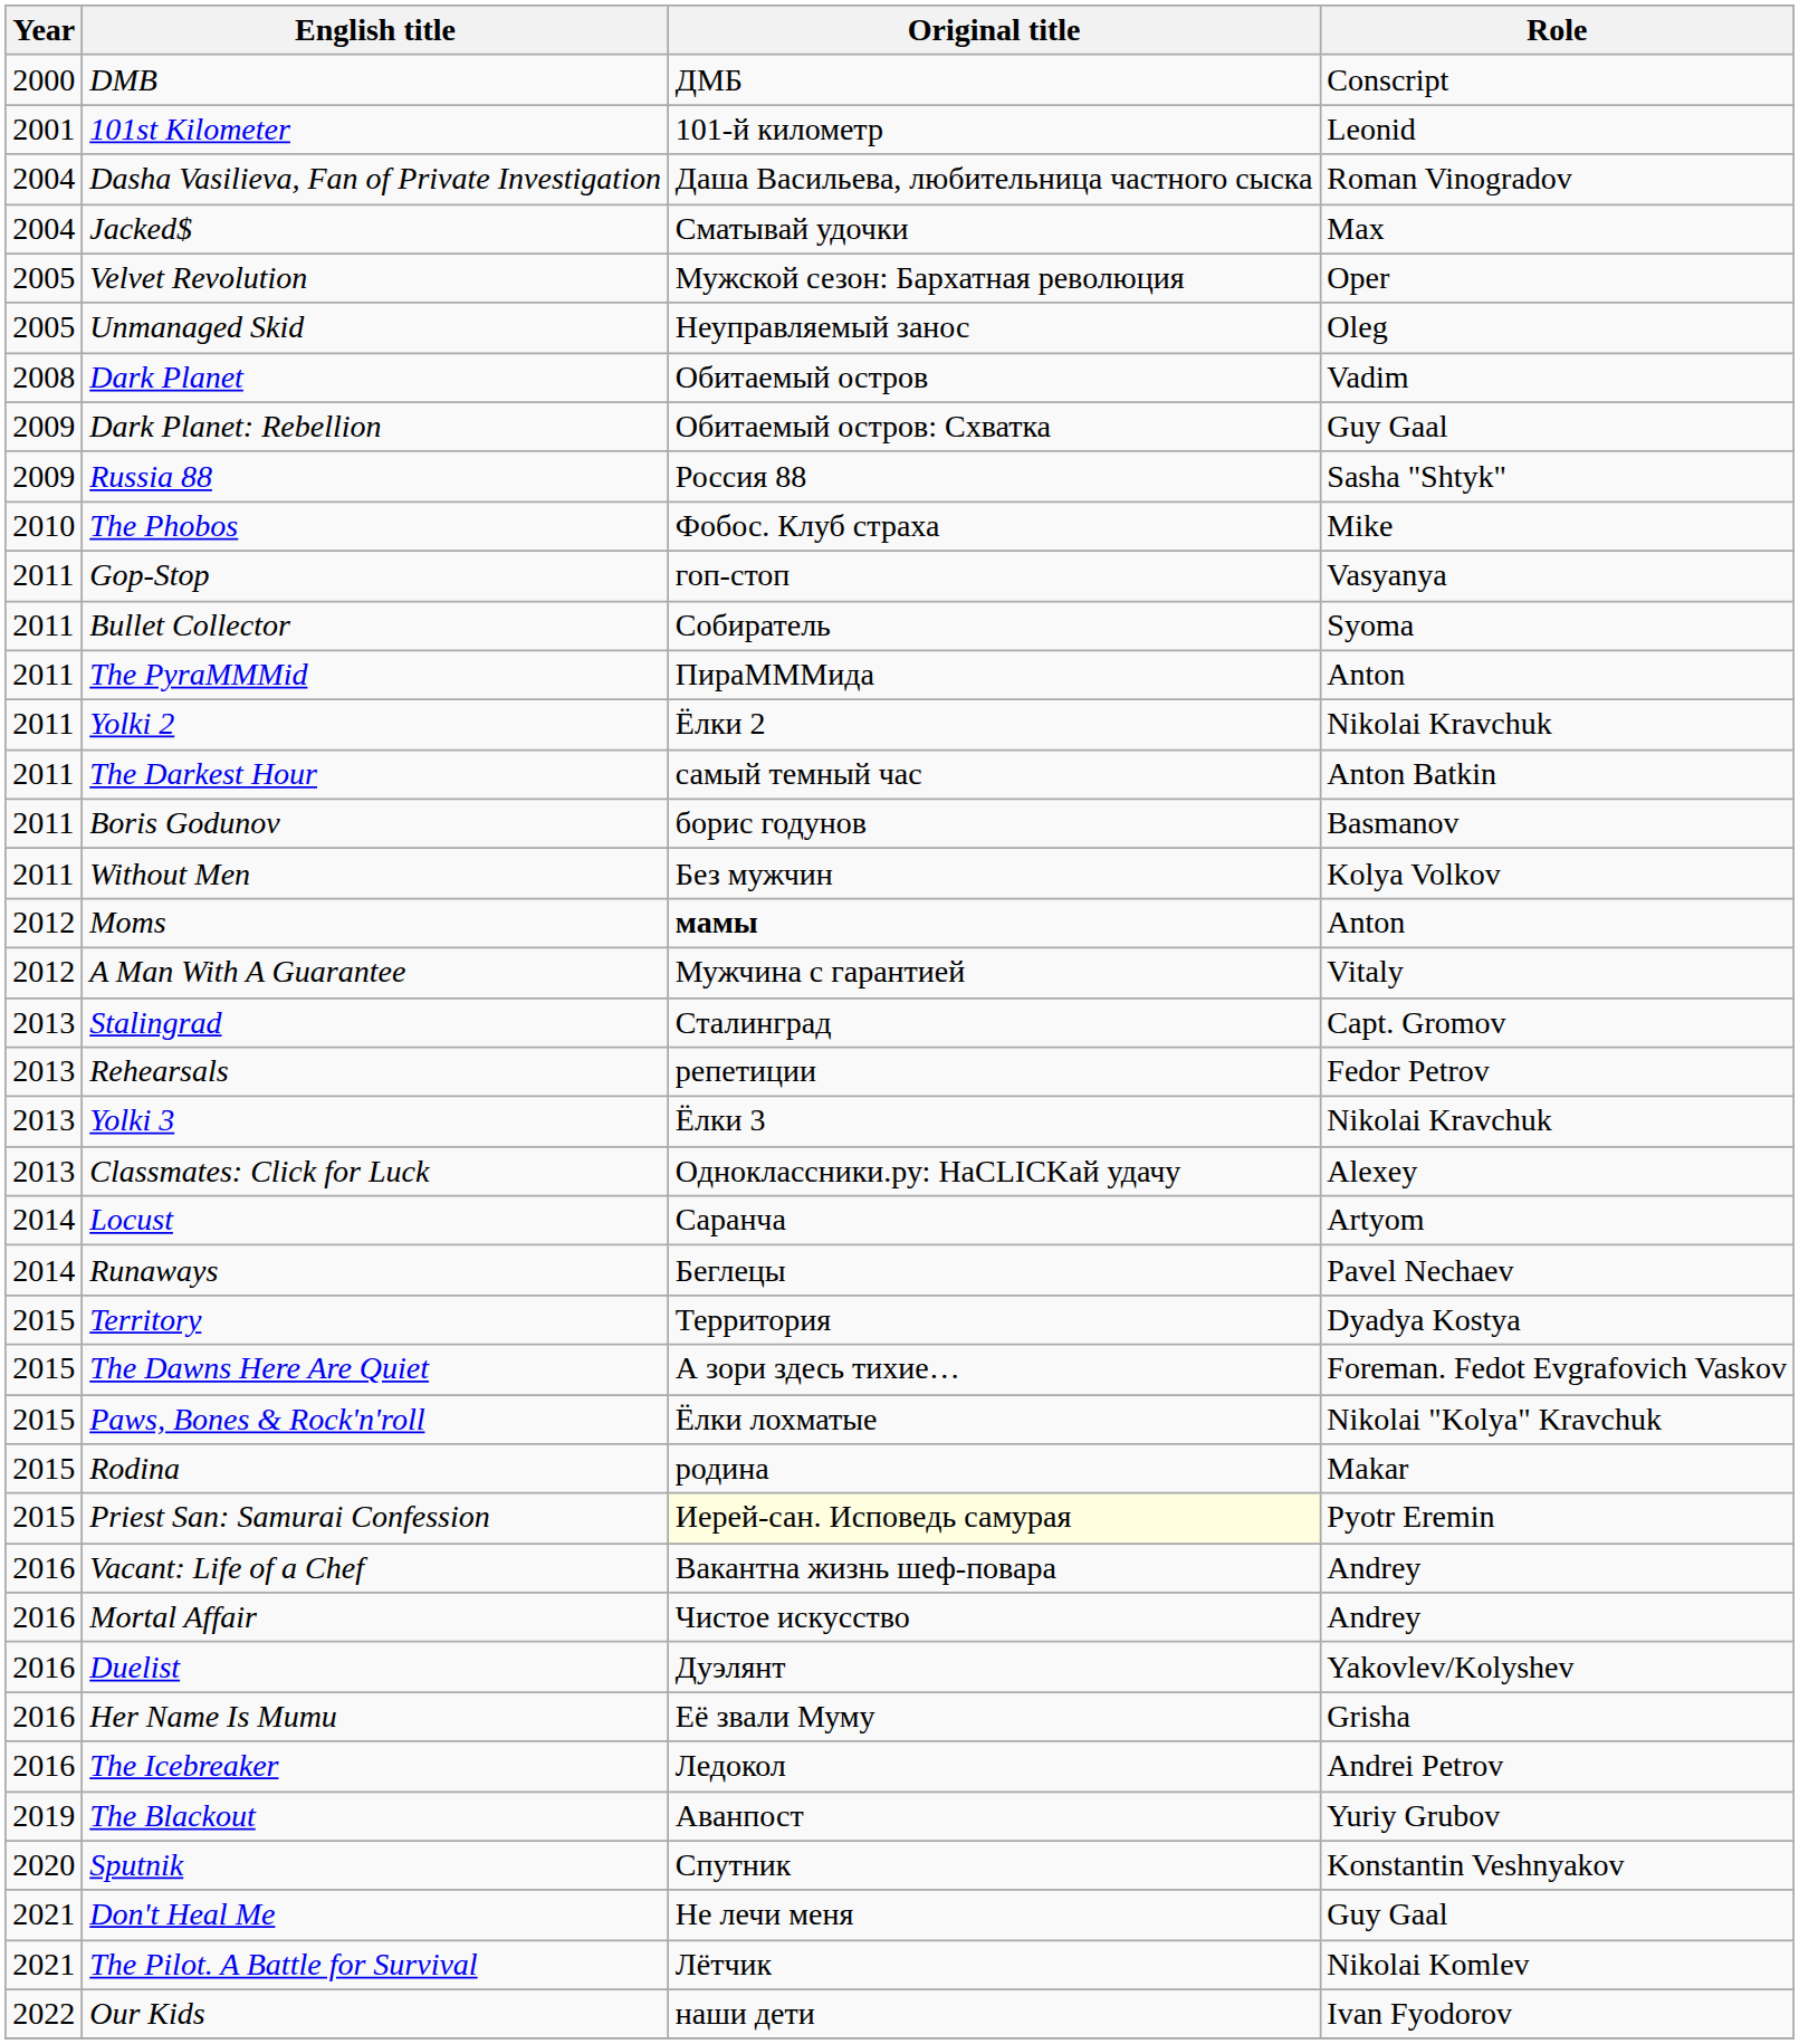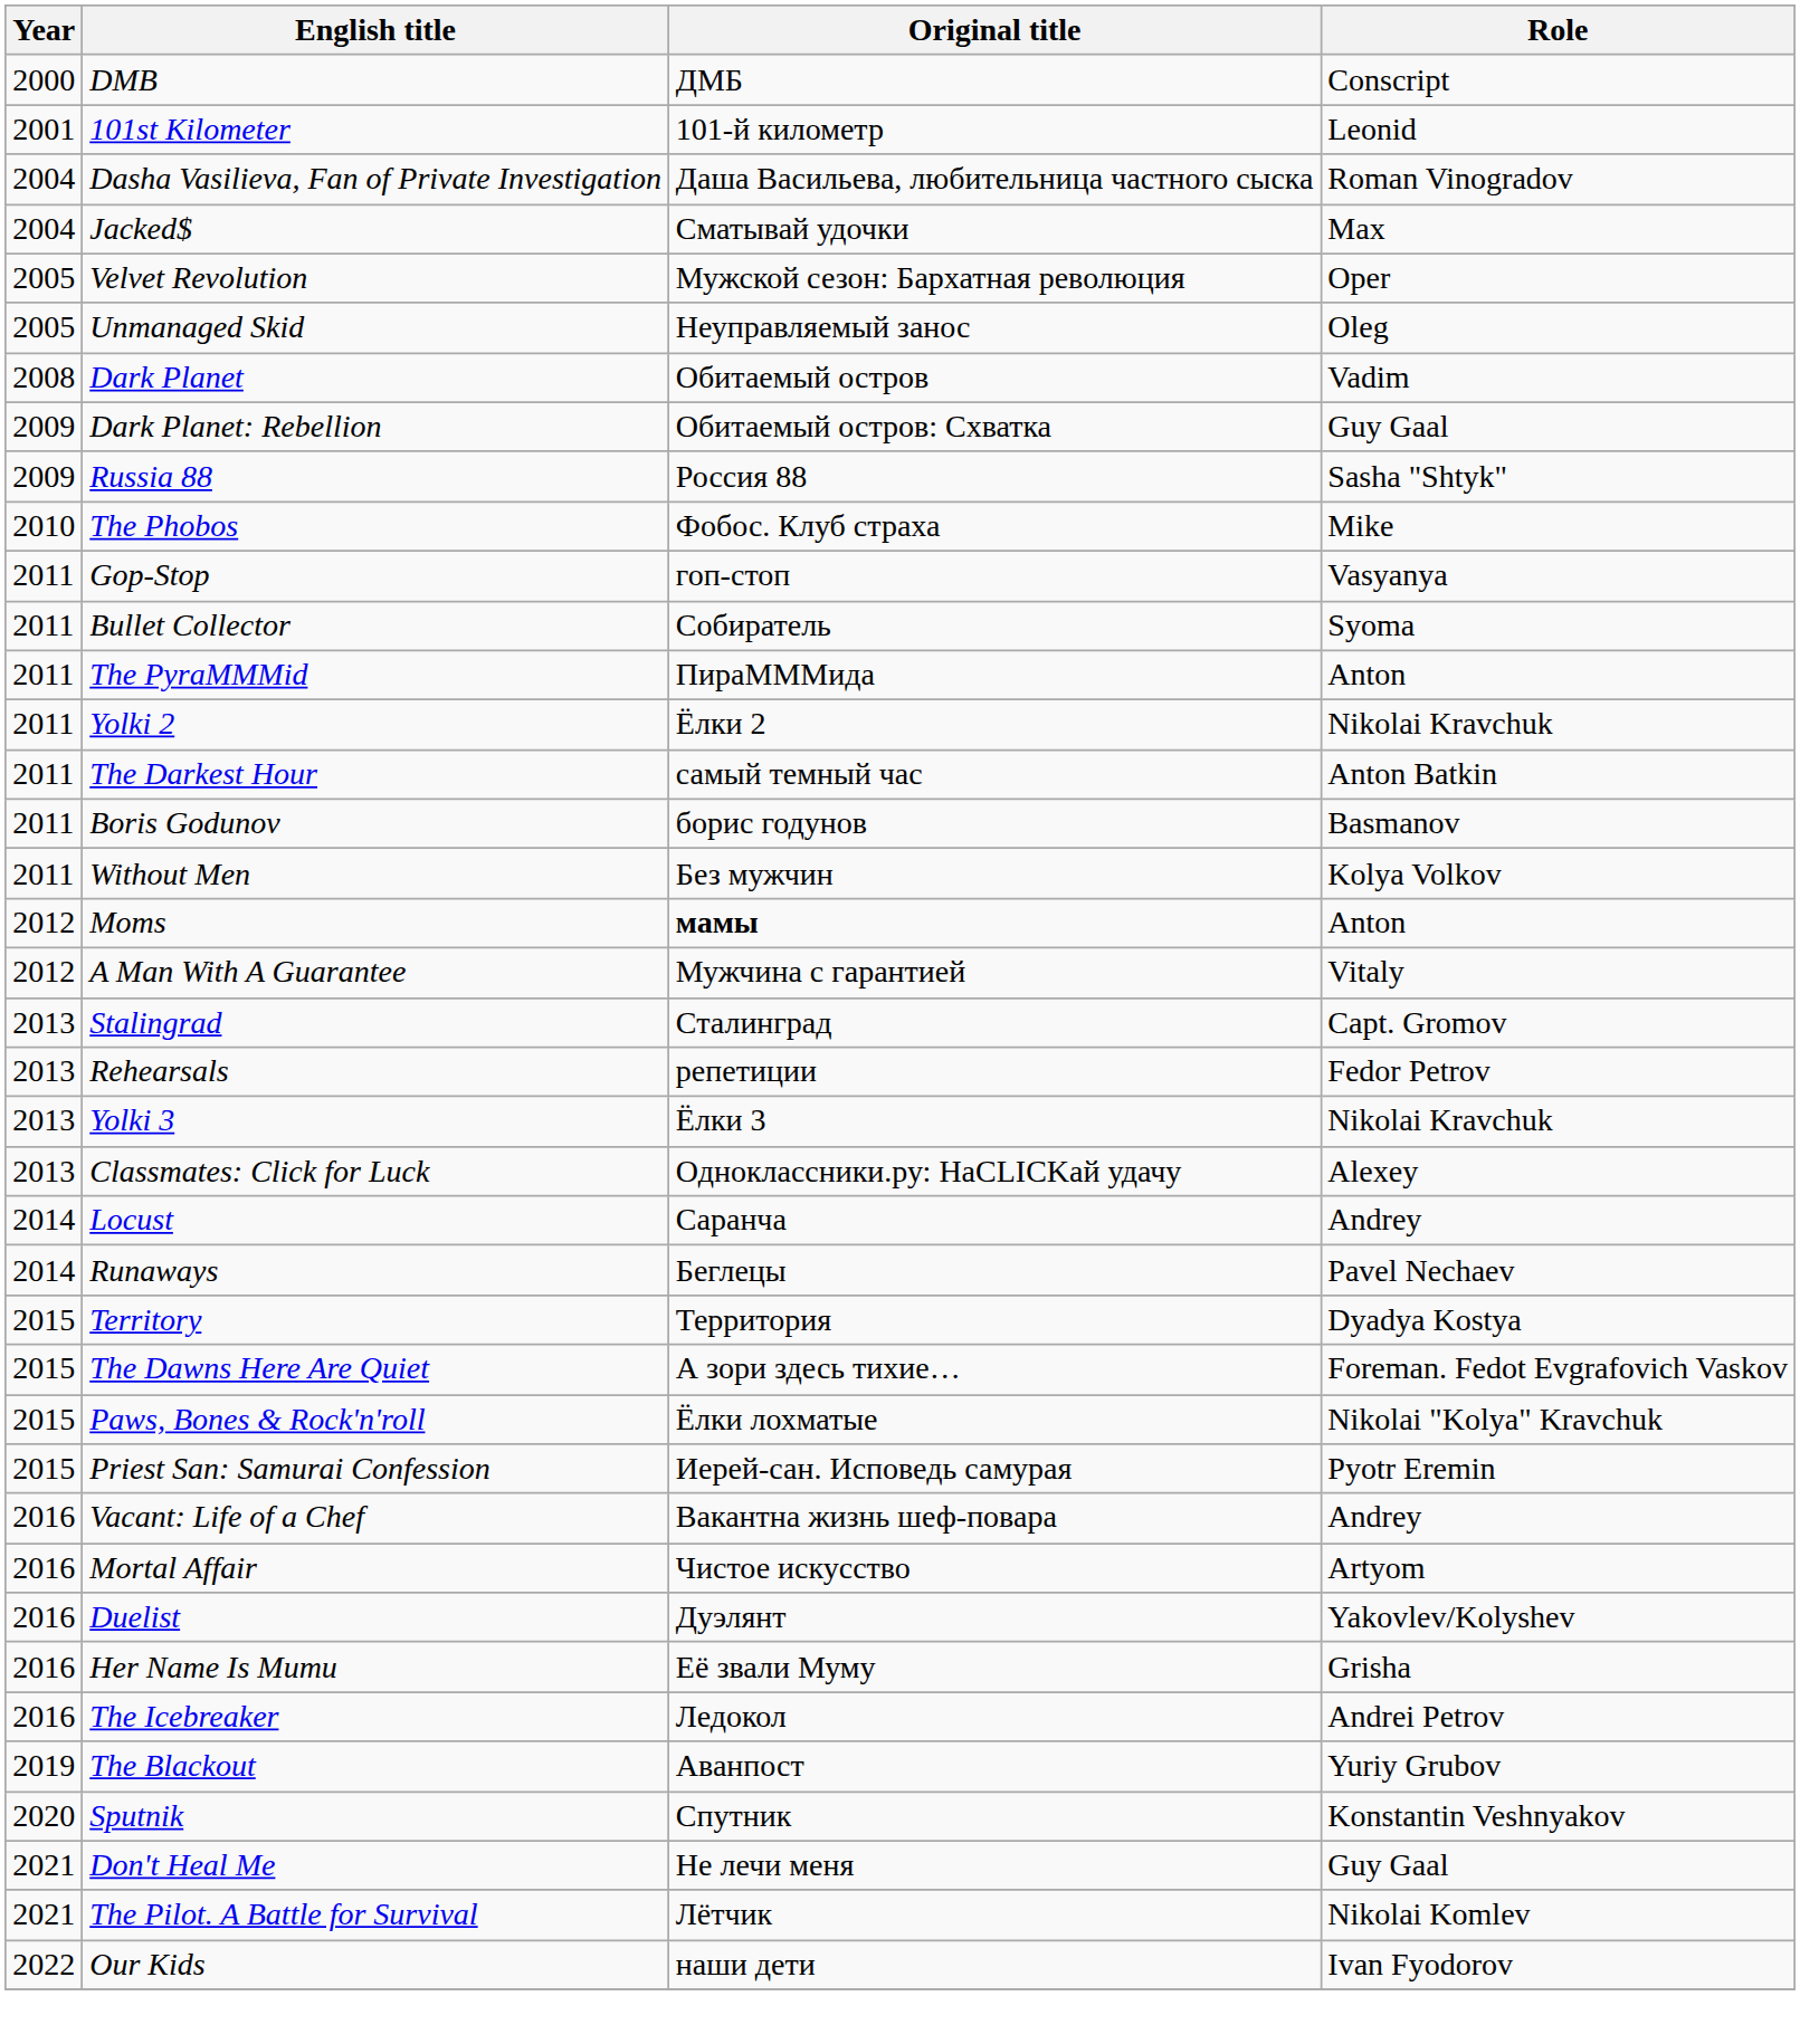 <table class="wikitable sortable">
 <tr>
 <th>Year</th>
 <th>English title</th>
 <th>Original title</th>
 <th>Role</th>
 </tr>
 <tr>
 <td>2000</td>
 <td><em>DMB</em></td>
 <td>ДМБ</td>
 <td>Conscript</td>
 </tr>
 <tr>
 <td>2001</td>
 <td><em><a href='#'>101st Kilometer</a></em></td>
 <td>101-й километр</td>
 <td>Leonid</td>
 </tr>
 <tr>
 <td>2004</td>
 <td><em>Dasha Vasilieva, Fan of Private Investigation</em></td>
 <td>Даша Васильева, любительница частного сыска</td>
 <td>Roman Vinogradov</td>
 </tr>
 <tr>
 <td>2004</td>
 <td><em>Jacked$</em></td>
 <td>Сматывай удочки</td>
 <td>Max</td>
 </tr>
 <tr>
 <td>2005</td>
 <td><em>Velvet Revolution</em></td>
 <td>Мужской сезон: Бархатная революция</td>
 <td>Oper</td>
 </tr>
 <tr>
 <td>2005</td>
 <td><em>Unmanaged Skid</em></td>
 <td>Неуправляемый занос</td>
 <td>Oleg</td>
 </tr>
 <tr>
 <td>2008</td>
 <td><em><a href='#'>Dark Planet</a></em></td>
 <td>Обитаемый остров</td>
 <td>Vadim</td>
 </tr>
 <tr>
 <td>2009</td>
 <td><em>Dark Planet: Rebellion</em></td>
 <td>Обитаемый остров: Схватка</td>
 <td>Guy Gaal</td>
 </tr>
 <tr>
 <td>2009</td>
 <td><em><a href='#'>Russia 88</a></em></td>
 <td>Россия 88</td>
 <td>Sasha "Shtyk"</td>
 </tr>
 <tr>
 <td>2010</td>
 <td><em><a href='#'>The Phobos</a></em></td>
 <td>Фобос. Клуб страха</td>
 <td>Mike</td>
 </tr>
 <tr>
 <td>2011</td>
 <td><em>Gop-Stop</em></td>
 <td>гоп-стоп</td>
 <td>Vasyanya</td>
 </tr>
 <tr>
 <td>2011</td>
 <td><em>Bullet Collector</em></td>
 <td>Собиратель</td>
 <td>Syoma</td>
 </tr>
 <tr>
 <td>2011</td>
 <td><em><a href='#'>The PyraMMMid</a></em></td>
 <td>ПираМММида</td>
 <td>Anton</td>
 </tr>
 <tr>
 <td>2011</td>
 <td><em><a href='#'>Yolki 2</a></em></td>
 <td>Ёлки 2</td>
 <td>Nikolai Kravchuk</td>
 </tr>
 <tr>
 <td>2011</td>
 <td><em><a href='#'>The Darkest Hour</a></em></td>
 <td>самый темный час</td>
 <td>Anton Batkin</td>
 </tr>
 <tr>
 <td>2011</td>
 <td><em>Boris Godunov</em></td>
 <td>борис годунов</td>
 <td>Basmanov</td>
 </tr>
 <tr>
 <td>2011</td>
 <td><em>Without Men</em></td>
 <td>Без мужчин</td>
 <td>Kolya Volkov</td>
 </tr>
 <tr>
 <td>2012</td>
 <td><em>Moms</em></td>
 <td><strong>мамы</strong></td>
 <td>Anton</td>
 </tr>
 <tr>
 <td>2012</td>
 <td><em>A Man With A Guarantee</em></td>
 <td>Мужчина с гарантией</td>
 <td>Vitaly</td>
 </tr>
 <tr>
 <td>2013</td>
 <td><em><a href='#'>Stalingrad</a></em></td>
 <td>Сталинград</td>
 <td>Capt. Gromov</td>
 </tr>
 <tr>
 <td>2013</td>
 <td><em>Rehearsals</em></td>
 <td>репетиции</td>
 <td>Fedor Petrov</td>
 </tr>
 <tr>
 <td>2013</td>
 <td><em><a href='#'>Yolki 3</a></em></td>
 <td>Ёлки 3</td>
 <td>Nikolai Kravchuk</td>
 </tr>
 <tr>
 <td>2013</td>
 <td><em>Classmates: Click for Luck</em></td>
 <td>Одноклассники.ру: НаCLICKай удачу</td>
 <td>Alexey</td>
 </tr>
 <tr>
 <td>2014</td>
 <td><em><a href='#'>Locust</a></em></td>
 <td>Саранча</td>
-<td>Artyom</td>
+<td>Andrey</td>
 </tr>
 <tr>
 <td>2014</td>
 <td><em>Runaways</em></td>
 <td>Беглецы</td>
 <td>Pavel Nechaev</td>
 </tr>
 <tr>
 <td>2015</td>
 <td><em><a href='#'>Territory</a></em></td>
 <td>Территория</td>
 <td>Dyadya Kostya</td>
 </tr>
 <tr>
 <td>2015</td>
 <td><em><a href='#'>The Dawns Here Are Quiet</a></em></td>
 <td>А зори здесь тихие…</td>
 <td>Foreman. Fedot Evgrafovich Vaskov</td>
 </tr>
 <tr>
 <td>2015</td>
 <td><em><a href='#'>Paws, Bones & Rock'n'roll</a></em></td>
 <td>Ёлки лохматые</td>
 <td>Nikolai "Kolya" Kravchuk</td>
 </tr>
 <tr>
 <td>2015</td>
-<td><em>Rodina</em></td>
-<td>родина</td>
-<td>Makar</td>
-</tr>
-<tr>
-<td>2015</td>
 <td><em>Priest San: Samurai Confession</em></td>
-<td style="background: lightyellow;">Иерей-сан. Исповедь самурая</td>
+<td>Иерей-сан. Исповедь самурая</td>
 <td>Pyotr Eremin</td>
 </tr>
 <tr>
 <td>2016</td>
 <td><em>Vacant: Life of a Chef</em></td>
 <td>Вакантна жизнь шеф-повара</td>
 <td>Andrey</td>
 </tr>
 <tr>
 <td>2016</td>
 <td><em>Mortal Affair</em></td>
 <td>Чистое искусство</td>
-<td>Andrey</td>
+<td>Artyom</td>
 </tr>
 <tr>
 <td>2016</td>
 <td><em><a href='#'>Duelist</a></em></td>
 <td>Дуэлянт</td>
 <td>Yakovlev/Kolyshev</td>
 </tr>
 <tr>
 <td>2016</td>
 <td><em>Her Name Is Mumu</em></td>
 <td>Её звали Муму</td>
 <td>Grisha</td>
 </tr>
 <tr>
 <td>2016</td>
 <td><em><a href='#'>The Icebreaker</a></em></td>
 <td>Ледокол</td>
 <td>Andrei Petrov</td>
 </tr>
 <tr>
 <td>2019</td>
 <td><em><a href='#'>The Blackout</a></em></td>
 <td>Аванпост</td>
 <td>Yuriy Grubov</td>
 </tr>
 <tr>
 <td>2020</td>
 <td><em><a href='#'>Sputnik</a></em></td>
 <td>Спутник</td>
 <td>Konstantin Veshnyakov</td>
 </tr>
 <tr>
 <td>2021</td>
 <td><em><a href='#'>Don't Heal Me</a></em></td>
 <td>Не лечи меня</td>
 <td>Guy Gaal</td>
 </tr>
 <tr>
 <td>2021</td>
 <td><em><a href='#'>The Pilot. A Battle for Survival</a></em></td>
 <td>Лётчик</td>
 <td>Nikolai Komlev</td>
 </tr>
 <tr>
 <td>2022</td>
 <td><em>Our Kids</em></td>
 <td>наши дети</td>
 <td>Ivan Fyodorov</td>
 </tr>
 <tr>
 </tr>
 </table>
